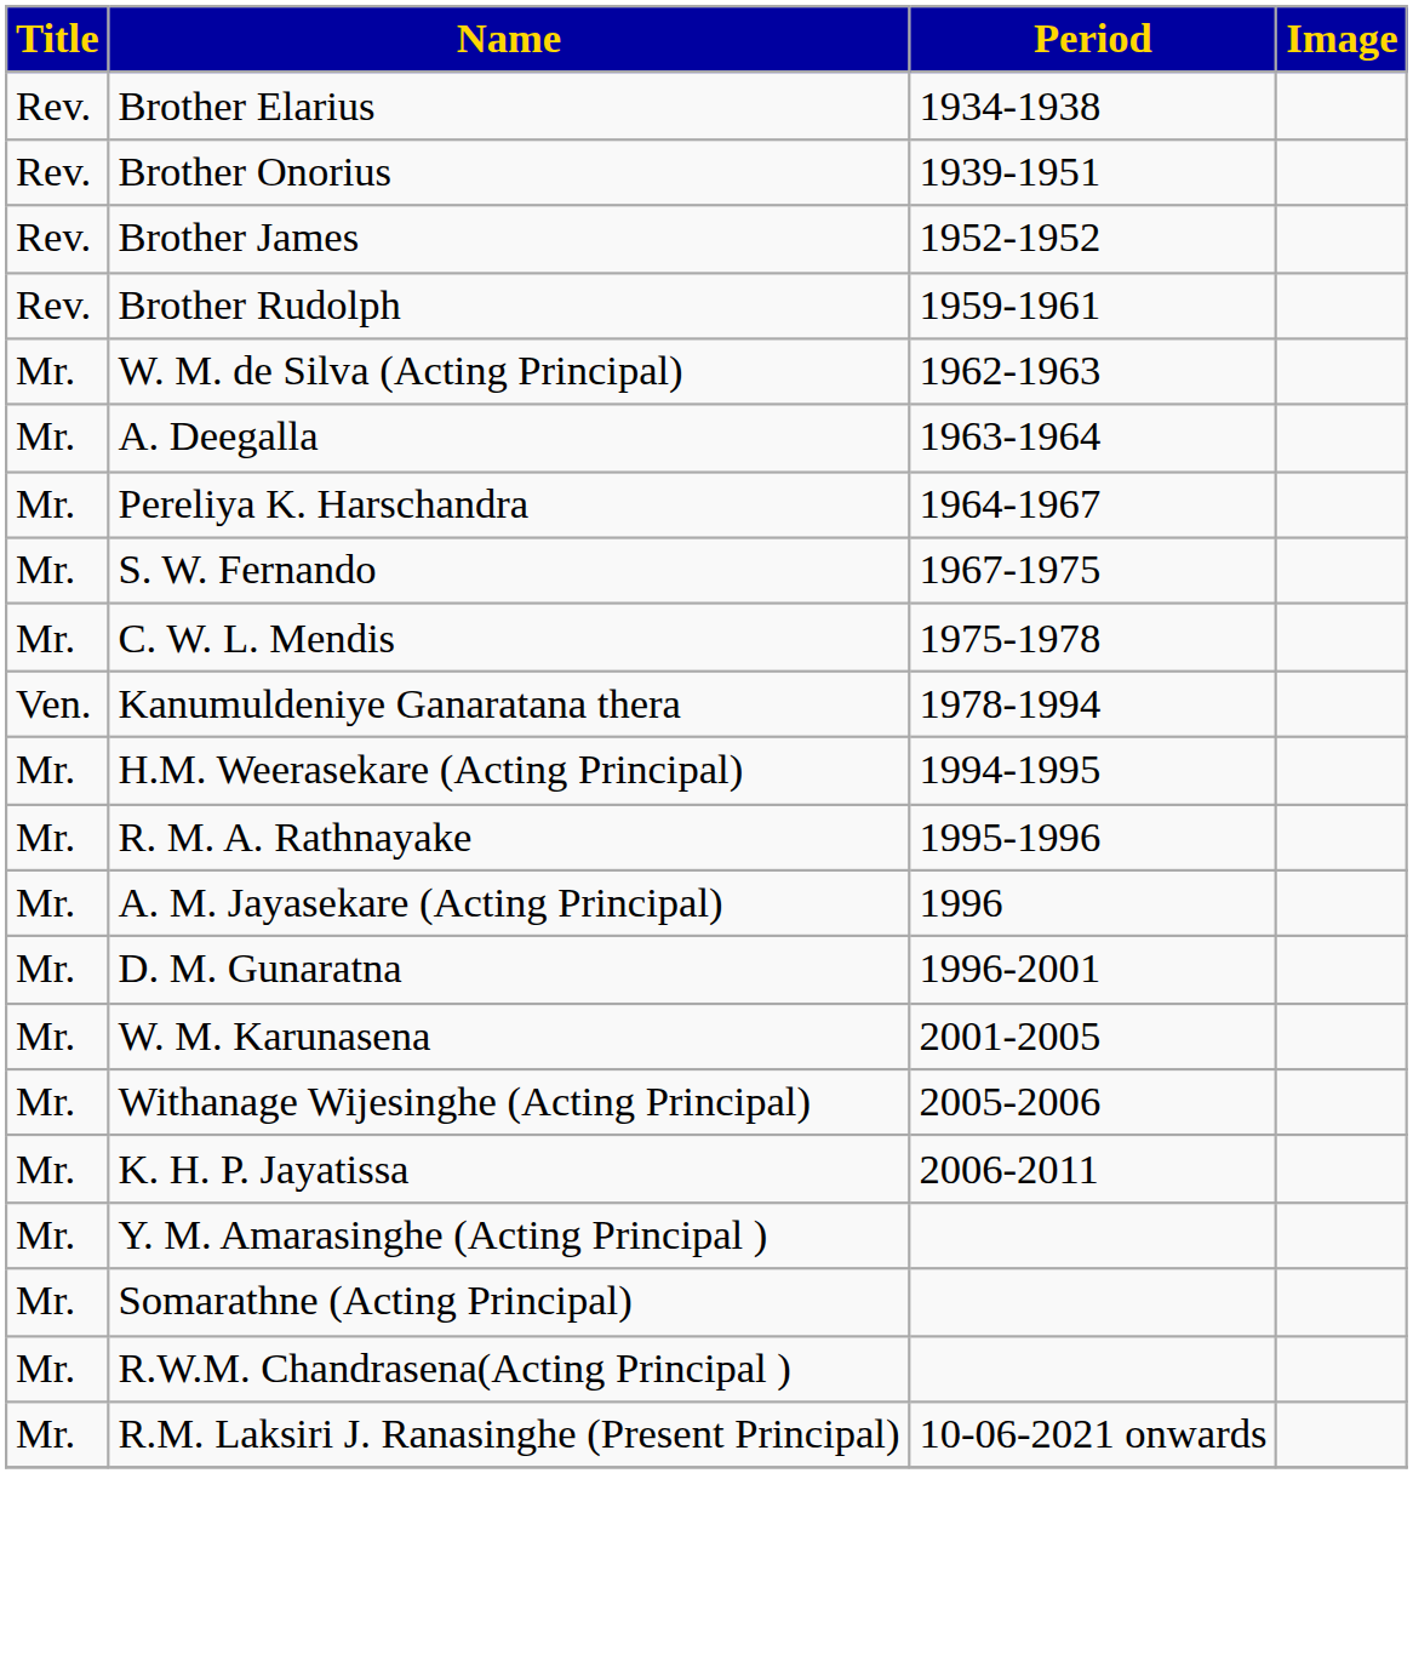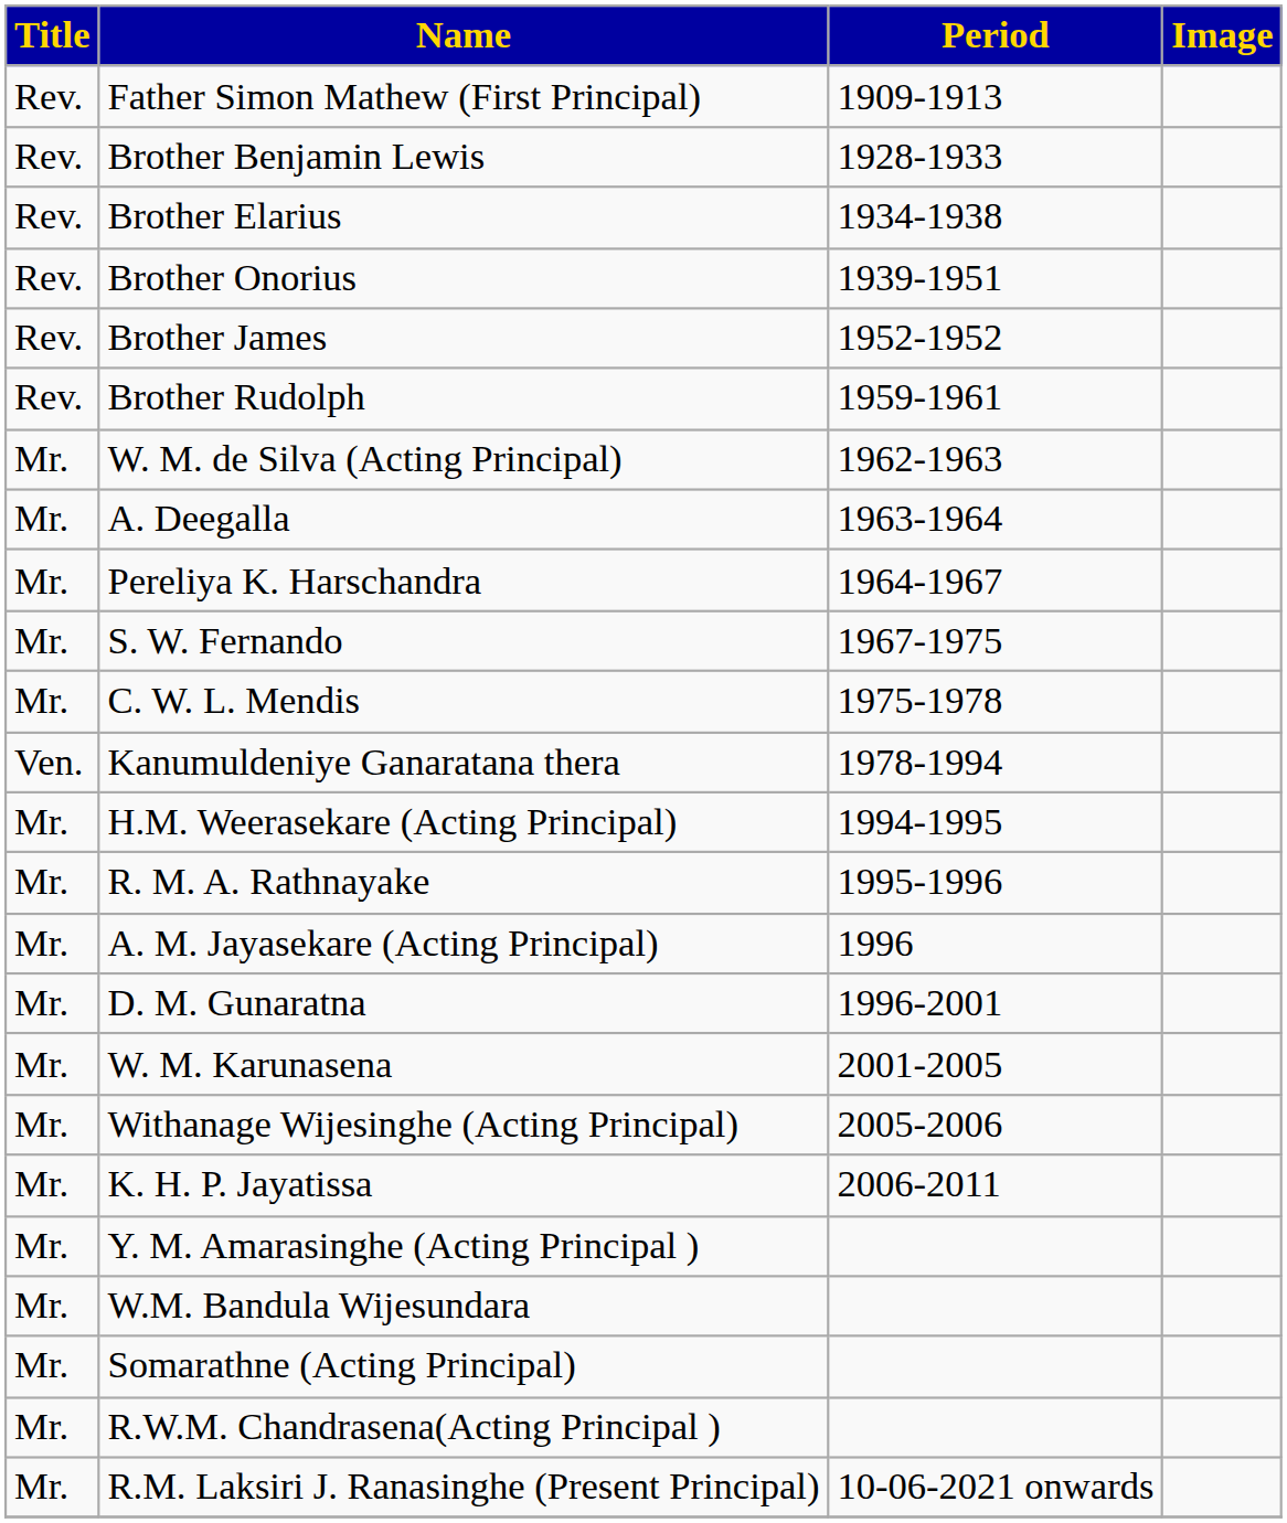 <table class="wikitable">
 <tr>
 <th style="text-align: middle; background: #0000A0;color:gold;">Title</th>
 <th style="text-align: middle; background: #0000A0;color:gold;">Name</th>
 <th style="text-align: middle; background: #0000A0;color:gold;">Period</th>
 <th style="text-align: middle; background: #0000A0;color:gold;">Image</th>
+</tr>
+<tr>
+<td>Rev.</td>
+<td>Father Simon Mathew (First Principal)</td>
+<td>1909-1913</td>
+<td></td>
+</tr>
+<tr>
+<td>Rev.</td>
+<td>Brother Benjamin Lewis</td>
+<td>1928-1933</td>
+<td></td>
 </tr>
 <tr>
 <td>Rev.</td>
 <td>Brother Elarius</td>
 <td>1934-1938</td>
 <td></td>
 </tr>
 <tr>
 <td>Rev.</td>
 <td>Brother Onorius</td>
 <td>1939-1951</td>
 <td></td>
 </tr>
 <tr>
 <td>Rev.</td>
 <td>Brother James</td>
 <td>1952-1952</td>
 <td></td>
 </tr>
 <tr>
 <td>Rev.</td>
 <td>Brother Rudolph</td>
 <td>1959-1961</td>
 <td></td>
 </tr>
 <tr>
 <td>Mr.</td>
 <td>W. M. de Silva (Acting Principal)</td>
 <td>1962-1963</td>
 <td></td>
 </tr>
 <tr>
 <td>Mr.</td>
 <td>A. Deegalla</td>
 <td>1963-1964</td>
 <td></td>
 </tr>
 <tr>
 <td>Mr.</td>
 <td>Pereliya K. Harschandra</td>
 <td>1964-1967</td>
 <td></td>
 </tr>
 <tr>
 <td>Mr.</td>
 <td>S. W. Fernando</td>
 <td>1967-1975</td>
 <td></td>
 </tr>
 <tr>
 <td>Mr.</td>
 <td>C. W. L. Mendis</td>
 <td>1975-1978</td>
 <td></td>
 </tr>
 <tr>
 <td>Ven.</td>
 <td>Kanumuldeniye Ganaratana thera</td>
 <td>1978-1994</td>
 <td></td>
 </tr>
 <tr>
 <td>Mr.</td>
 <td>H.M. Weerasekare (Acting Principal)</td>
 <td>1994-1995</td>
 <td></td>
 </tr>
 <tr>
 <td>Mr.</td>
 <td>R. M. A. Rathnayake</td>
 <td>1995-1996</td>
 <td></td>
 </tr>
 <tr>
 <td>Mr.</td>
 <td>A. M. Jayasekare (Acting Principal)</td>
 <td>1996</td>
 <td></td>
 </tr>
 <tr>
 <td>Mr.</td>
 <td>D. M. Gunaratna</td>
 <td>1996-2001</td>
 <td></td>
 </tr>
 <tr>
 <td>Mr.</td>
 <td>W. M. Karunasena</td>
 <td>2001-2005</td>
 <td></td>
 </tr>
 <tr>
 <td>Mr.</td>
 <td>Withanage Wijesinghe (Acting Principal)</td>
 <td>2005-2006</td>
 <td></td>
 </tr>
 <tr>
 <td>Mr.</td>
 <td>K. H. P. Jayatissa</td>
 <td>2006-2011</td>
 <td></td>
 </tr>
 <tr>
 <td>Mr.</td>
 <td>Y. M. Amarasinghe (Acting Principal )</td>
 <td></td>
 <td></td>
 </tr>
 <tr>
 <td>Mr.</td>
+<td>W.M. Bandula Wijesundara</td>
+<td></td>
+<td></td>
+</tr>
+<tr>
+<td>Mr.</td>
 <td>Somarathne (Acting Principal)</td>
 <td></td>
 <td></td>
 </tr>
 <tr>
 <td>Mr.</td>
 <td>R.W.M. Chandrasena(Acting Principal )</td>
 <td></td>
 <td></td>
 </tr>
 <tr>
 <td>Mr.</td>
 <td>R.M. Laksiri J. Ranasinghe  (Present Principal)</td>
 <td>10-06-2021 onwards</td>
 <td></td>
 </tr>
 <tr>
 </tr>
 </table>
